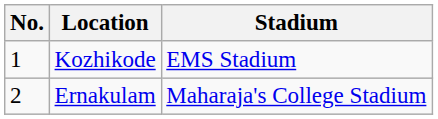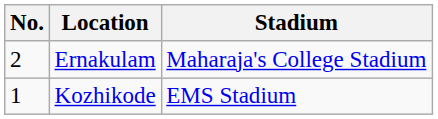 <table class="wikitable">
 <tr>
 <th>No.</th>
 <th>Location</th>
 <th>Stadium</th>
 </tr>
 <tr>
+<td>2</td>
+<td><a href='#'>Ernakulam</a></td>
+<td><a href='#'>Maharaja's College Stadium</a></td>
+</tr>
+<tr>
 <td>1</td>
 <td><a href='#'>Kozhikode</a></td>
 <td><a href='#'>EMS Stadium</a></td>
 </tr>
-<tr>
-<td>2</td>
-<td><a href='#'>Ernakulam</a></td>
-<td><a href='#'>Maharaja's College Stadium</a></td>
-</tr>
 </table>
